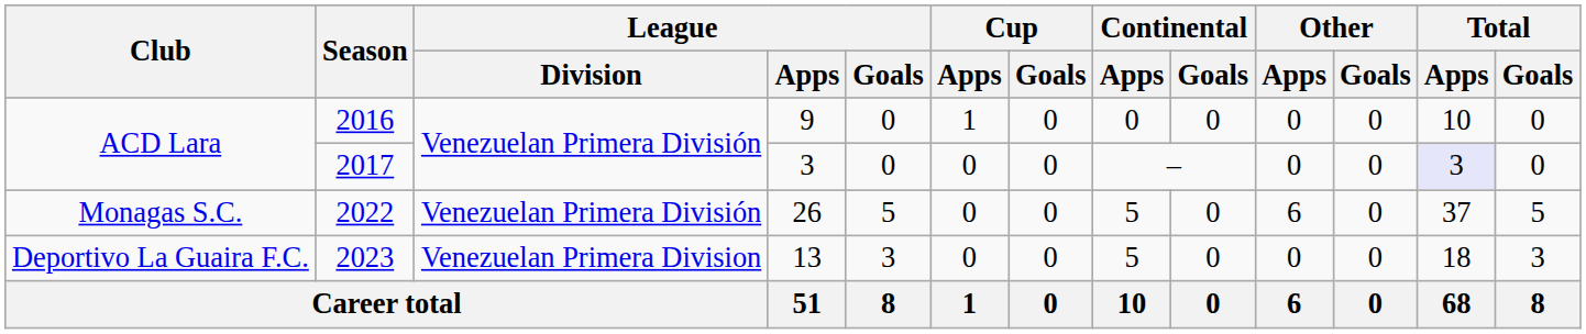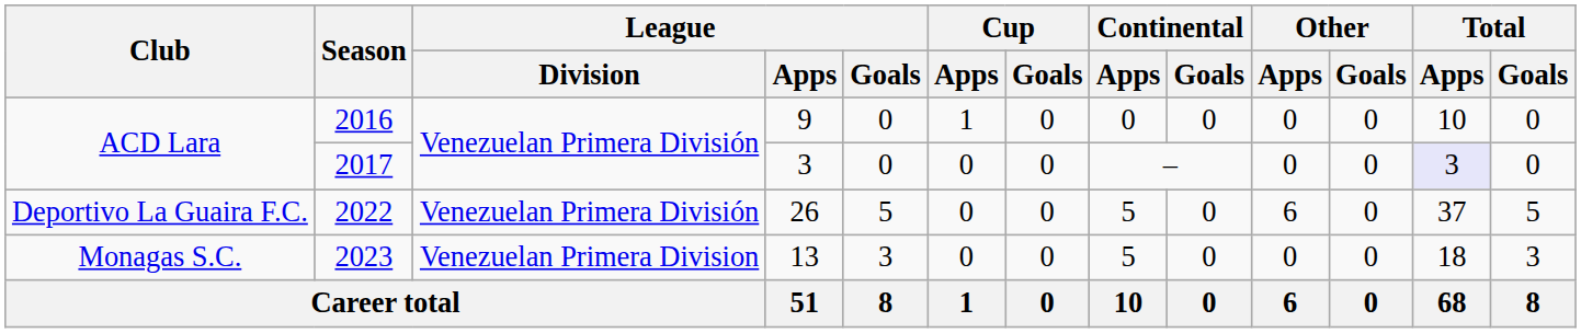 <table class="wikitable" style="text-align: center">
 <tr>
 <th rowspan="2">Club</th>
 <th rowspan="2">Season</th>
 <th colspan="3">League</th>
 <th colspan="2">Cup</th>
 <th colspan="2">Continental</th>
 <th colspan="2">Other</th>
 <th colspan="2">Total</th>
 </tr>
 <tr>
 <th>Division</th>
 <th>Apps</th>
 <th>Goals</th>
 <th>Apps</th>
 <th>Goals</th>
 <th>Apps</th>
 <th>Goals</th>
 <th>Apps</th>
 <th>Goals</th>
 <th>Apps</th>
 <th>Goals</th>
 </tr>
 <tr>
 <td rowspan="2"><a href='#'>ACD Lara</a></td>
 <td><a href='#'>2016</a></td>
 <td rowspan="2"><a href='#'>Venezuelan Primera División</a></td>
 <td>9</td>
 <td>0</td>
 <td>1</td>
 <td>0</td>
 <td>0</td>
 <td>0</td>
 <td>0</td>
 <td>0</td>
 <td>10</td>
 <td>0</td>
 </tr>
 <tr>
 <td><a href='#'>2017</a></td>
 <td>3</td>
 <td>0</td>
 <td>0</td>
 <td>0</td>
 <td colspan="2">–</td>
 <td>0</td>
 <td>0</td>
 <td style="background: lavender;">3</td>
 <td>0</td>
 </tr>
 <tr>
-<td><a href='#'>Monagas S.C.</a></td>
+<td><a href='#'>Deportivo La Guaira F.C.</a></td>
 <td><a href='#'>2022</a></td>
 <td><a href='#'>Venezuelan Primera División</a></td>
 <td>26</td>
 <td>5</td>
 <td>0</td>
 <td>0</td>
 <td>5</td>
 <td>0</td>
 <td>6</td>
 <td>0</td>
 <td>37</td>
 <td>5</td>
 </tr>
 <tr>
-<td><a href='#'>Deportivo La Guaira F.C.</a></td>
+<td><a href='#'>Monagas S.C.</a></td>
 <td><a href='#'>2023</a></td>
 <td><a href='#'>Venezuelan Primera Division</a></td>
 <td>13</td>
 <td>3</td>
 <td>0</td>
 <td>0</td>
 <td>5</td>
 <td>0</td>
 <td>0</td>
 <td>0</td>
 <td>18</td>
 <td>3</td>
 </tr>
 <tr>
 <th colspan="3"><strong>Career total</strong></th>
 <th>51</th>
 <th>8</th>
 <th>1</th>
 <th>0</th>
 <th>10</th>
 <th>0</th>
 <th>6</th>
 <th>0</th>
 <th>68</th>
 <th>8</th>
 </tr>
 </table>
